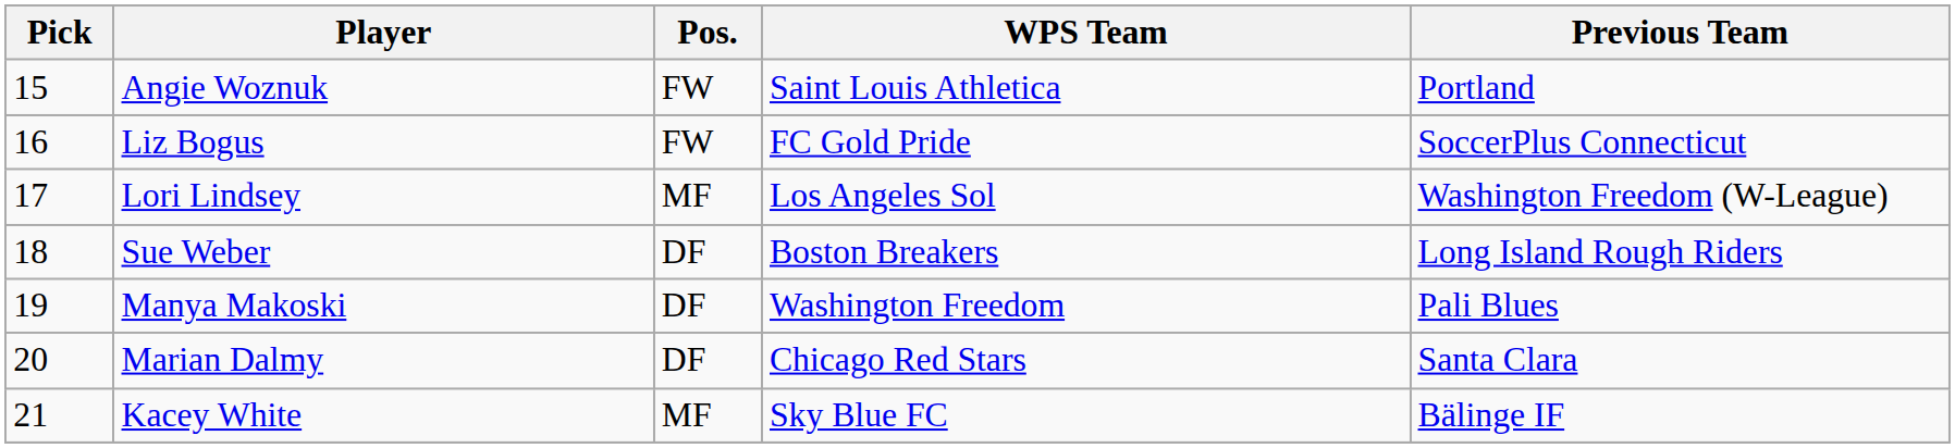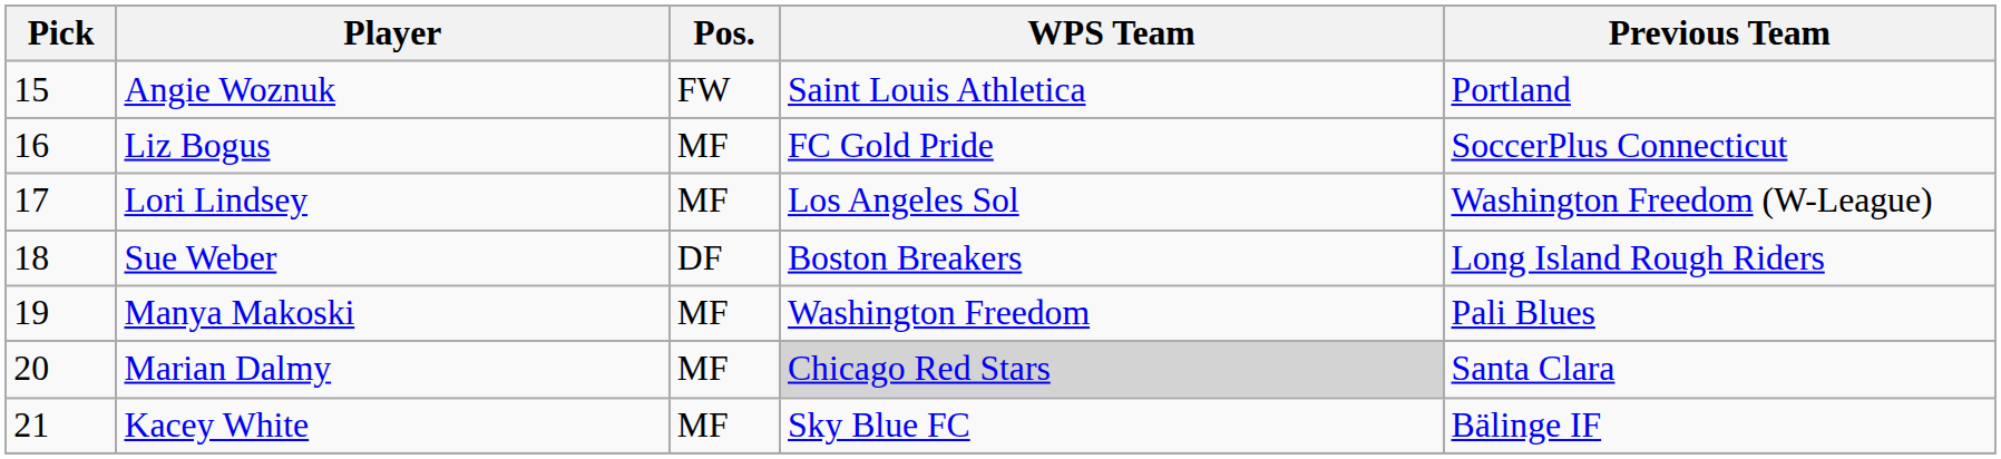 <table class="wikitable">
 <tr>
 <th width="5%">Pick</th>
 <th width="25%">Player</th>
 <th width="5%">Pos.</th>
 <th width="30%">WPS Team</th>
 <th width="25%">Previous Team</th>
 </tr>
 <tr>
 <td>15</td>
 <td><a href='#'>Angie Woznuk</a></td>
 <td>FW</td>
 <td><a href='#'>Saint Louis Athletica</a></td>
 <td><a href='#'>Portland</a></td>
 </tr>
 <tr>
 <td>16</td>
 <td><a href='#'>Liz Bogus</a></td>
-<td>FW</td>
+<td>MF</td>
 <td><a href='#'>FC Gold Pride</a></td>
 <td><a href='#'>SoccerPlus Connecticut</a></td>
 </tr>
 <tr>
 <td>17</td>
 <td><a href='#'>Lori Lindsey</a></td>
 <td>MF</td>
 <td><a href='#'>Los Angeles Sol</a></td>
 <td><a href='#'>Washington Freedom</a> (W-League)</td>
 </tr>
 <tr>
 <td>18</td>
 <td><a href='#'>Sue Weber</a></td>
 <td>DF</td>
 <td><a href='#'>Boston Breakers</a></td>
 <td><a href='#'>Long Island Rough Riders</a></td>
 </tr>
 <tr>
 <td>19</td>
 <td><a href='#'>Manya Makoski</a></td>
-<td>DF</td>
+<td>MF</td>
 <td><a href='#'>Washington Freedom</a></td>
 <td><a href='#'>Pali Blues</a></td>
 </tr>
 <tr>
 <td>20</td>
 <td><a href='#'>Marian Dalmy</a></td>
-<td>DF</td>
-<td><a href='#'>Chicago Red Stars</a></td>
+<td>MF</td>
+<td style="background: lightgrey;"><a href='#'>Chicago Red Stars</a></td>
 <td><a href='#'>Santa Clara</a></td>
 </tr>
 <tr>
 <td>21</td>
 <td><a href='#'>Kacey White</a></td>
 <td>MF</td>
 <td><a href='#'>Sky Blue FC</a></td>
 <td><a href='#'>Bälinge IF</a></td>
 </tr>
 <tr>
 </tr>
 </table>
